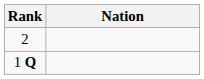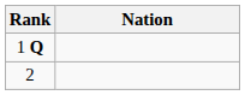 <table class="wikitable" style="text-align:center;">
 <tr>
 <th>Rank</th>
 <th style="width:10em">Nation</th>
 </tr>
 <tr>
+<td>1 <strong>Q</strong></td>
+<td align=left></td>
+</tr>
+<tr>
 <td>2</td>
 <td align=left></td>
 </tr>
-<tr>
-<td>1 <strong>Q</strong></td>
-<td align=left></td>
-</tr>
 </table>
